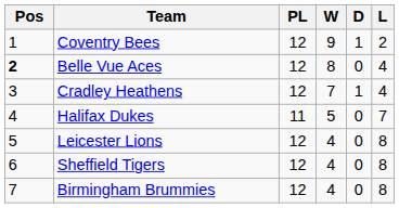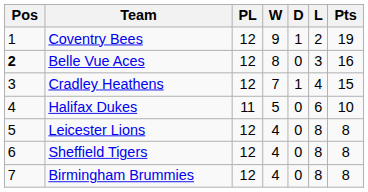 <table class=wikitable width="400">
 <tr>
 <th>Pos</th>
 <th>Team</th>
 <th>PL</th>
 <th>W</th>
 <th>D</th>
 <th>L</th>
+<th>Pts</th>
 </tr>
 <tr>
 <td>1</td>
 <td><a href='#'>Coventry Bees</a></td>
 <td align="center">12</td>
 <td align="center">9</td>
 <td align="center">1</td>
 <td align="center">2</td>
+<td align="center">19</td>
 </tr>
 <tr>
 <td><strong>2</strong></td>
 <td><a href='#'>Belle Vue Aces</a></td>
 <td align="center">12</td>
 <td align="center">8</td>
 <td align="center">0</td>
-<td align="center">4</td>
+<td align="center">3</td>
+<td align="center">16</td>
 </tr>
 <tr>
 <td>3</td>
 <td><a href='#'>Cradley Heathens</a></td>
 <td align="center">12</td>
 <td align="center">7</td>
 <td align="center">1</td>
 <td align="center">4</td>
+<td align="center">15</td>
 </tr>
 <tr>
 <td>4</td>
 <td><a href='#'>Halifax Dukes</a></td>
 <td align="center">11</td>
 <td align="center">5</td>
 <td align="center">0</td>
-<td align="center">7</td>
+<td align="center">6</td>
+<td align="center">10</td>
 </tr>
 <tr>
 <td>5</td>
 <td><a href='#'>Leicester Lions</a></td>
 <td align="center">12</td>
 <td align="center">4</td>
 <td align="center">0</td>
+<td align="center">8</td>
 <td align="center">8</td>
 </tr>
 <tr>
 <td>6</td>
 <td><a href='#'>Sheffield Tigers</a></td>
 <td align="center">12</td>
 <td align="center">4</td>
 <td align="center">0</td>
 <td align="center">8</td>
+<td align="center">8</td>
 </tr>
 <tr>
 <td>7</td>
 <td><a href='#'>Birmingham Brummies</a></td>
 <td align="center">12</td>
 <td align="center">4</td>
 <td align="center">0</td>
 <td align="center">8</td>
+<td align="center">8</td>
 </tr>
 </table>
